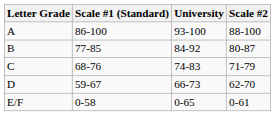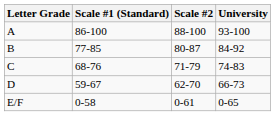 <table class="wikitable">
 <tr>
 <th>Letter Grade</th>
 <th>Scale #1 (Standard)</th>
+<th>Scale #2</th>
 <th>University</th>
-<th>Scale #2</th>
 </tr>
 <tr>
 <td>A</td>
 <td>86-100</td>
+<td>88-100</td>
 <td>93-100</td>
-<td>88-100</td>
 </tr>
 <tr>
 <td>B</td>
 <td>77-85</td>
+<td>80-87</td>
 <td>84-92</td>
-<td>80-87</td>
 </tr>
 <tr>
 <td>C</td>
 <td>68-76</td>
+<td>71-79</td>
 <td>74-83</td>
-<td>71-79</td>
 </tr>
 <tr>
 <td>D</td>
 <td>59-67</td>
+<td>62-70</td>
 <td>66-73</td>
-<td>62-70</td>
 </tr>
 <tr>
 <td>E/F</td>
 <td>0-58</td>
+<td>0-61</td>
 <td>0-65</td>
-<td>0-61</td>
 </tr>
 </table>
